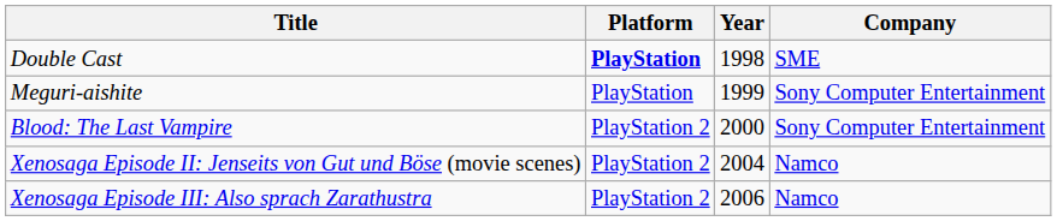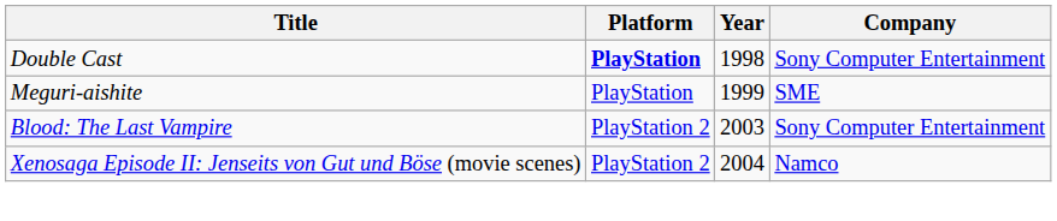 <table class="wikitable sortable">
 <tr>
 <th>Title</th>
 <th>Platform</th>
 <th>Year</th>
 <th>Company</th>
 </tr>
 <tr>
 <td><em>Double Cast</em></td>
 <td><strong><a href='#'>PlayStation</a></strong></td>
 <td>1998</td>
-<td><a href='#'>SME</a></td>
+<td><a href='#'>Sony Computer Entertainment</a></td>
 </tr>
 <tr>
 <td><em>Meguri-aishite</em></td>
 <td><a href='#'>PlayStation</a></td>
 <td>1999</td>
-<td><a href='#'>Sony Computer Entertainment</a></td>
+<td><a href='#'>SME</a></td>
 </tr>
 <tr>
 <td><em><a href='#'>Blood: The Last Vampire</a></em></td>
 <td><a href='#'>PlayStation 2</a></td>
-<td>2000</td>
+<td>2003</td>
 <td><a href='#'>Sony Computer Entertainment</a></td>
 </tr>
 <tr>
 <td><em><a href='#'>Xenosaga Episode II: Jenseits von Gut und Böse</a></em> (movie scenes)</td>
 <td><a href='#'>PlayStation 2</a></td>
 <td>2004</td>
 <td><a href='#'>Namco</a></td>
 </tr>
-<tr>
-<td><em><a href='#'>Xenosaga Episode III: Also sprach Zarathustra</a></em></td>
-<td><a href='#'>PlayStation 2</a></td>
-<td>2006</td>
-<td><a href='#'>Namco</a></td>
-</tr>
 </table>
